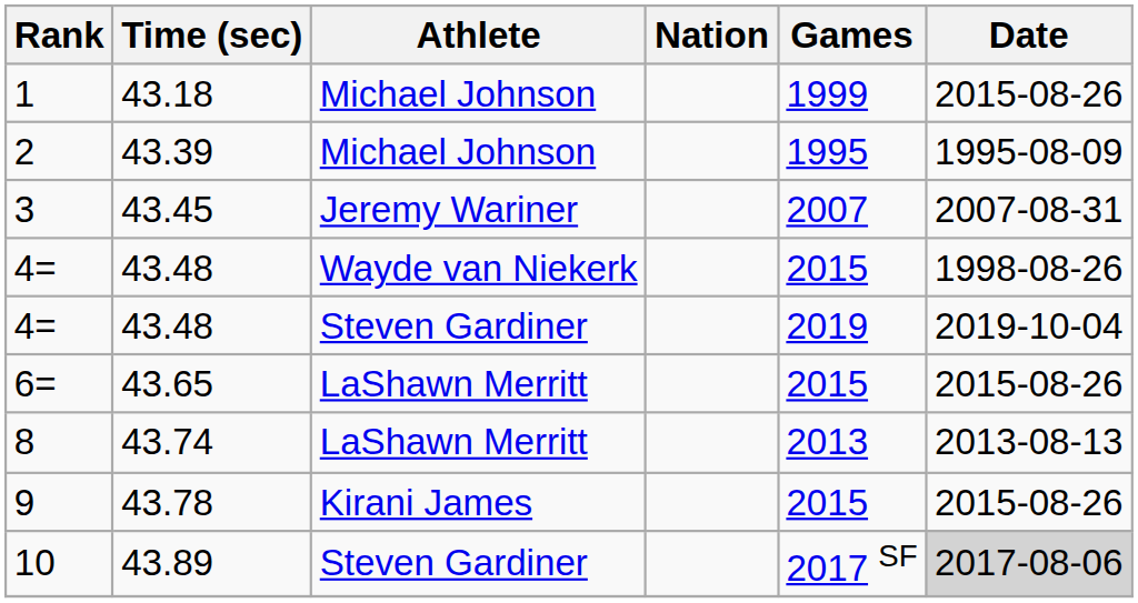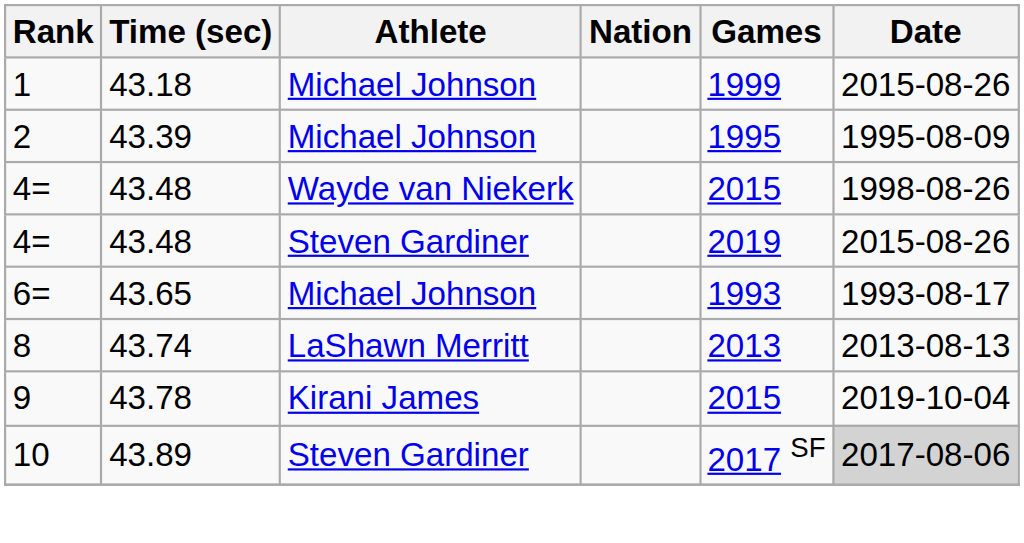 <table class=wikitable style="font-size:95%">
 <tr>
 <th>Rank</th>
 <th>Time (sec)</th>
 <th>Athlete</th>
 <th>Nation</th>
 <th>Games</th>
 <th>Date</th>
 </tr>
 <tr>
 <td>1</td>
 <td>43.18</td>
 <td><a href='#'>Michael Johnson</a></td>
 <td></td>
 <td><a href='#'>1999</a></td>
 <td>2015-08-26</td>
 </tr>
 <tr>
 <td>2</td>
 <td>43.39</td>
 <td><a href='#'>Michael Johnson</a></td>
 <td></td>
 <td><a href='#'>1995</a></td>
 <td>1995-08-09</td>
 </tr>
 <tr>
-<td>3</td>
-<td>43.45</td>
-<td><a href='#'>Jeremy Wariner</a></td>
-<td></td>
-<td><a href='#'>2007</a></td>
-<td>2007-08-31</td>
-</tr>
-<tr>
 <td>4=</td>
 <td>43.48</td>
 <td><a href='#'>Wayde van Niekerk</a></td>
 <td></td>
 <td><a href='#'>2015</a></td>
 <td>1998-08-26</td>
 </tr>
 <tr>
 <td>4=</td>
 <td>43.48</td>
 <td><a href='#'>Steven Gardiner</a></td>
 <td></td>
 <td><a href='#'>2019</a></td>
-<td>2019-10-04</td>
+<td>2015-08-26</td>
 </tr>
 <tr>
 <td>6=</td>
 <td>43.65</td>
-<td><a href='#'>LaShawn Merritt</a></td>
+<td><a href='#'>Michael Johnson</a></td>
 <td></td>
-<td><a href='#'>2015</a></td>
-<td>2015-08-26</td>
+<td><a href='#'>1993</a></td>
+<td>1993-08-17</td>
 </tr>
 <tr>
 <td>8</td>
 <td>43.74</td>
 <td><a href='#'>LaShawn Merritt</a></td>
 <td></td>
 <td><a href='#'>2013</a></td>
 <td>2013-08-13</td>
 </tr>
 <tr>
 <td>9</td>
 <td>43.78</td>
 <td><a href='#'>Kirani James</a></td>
 <td></td>
 <td><a href='#'>2015</a></td>
-<td>2015-08-26</td>
+<td>2019-10-04</td>
 </tr>
 <tr>
 <td>10</td>
 <td>43.89</td>
 <td><a href='#'>Steven Gardiner</a></td>
 <td></td>
 <td><a href='#'>2017</a> <sup>SF</sup></td>
 <td style="background: lightgrey;">2017-08-06</td>
 </tr>
 <tr>
 </tr>
 </table>
